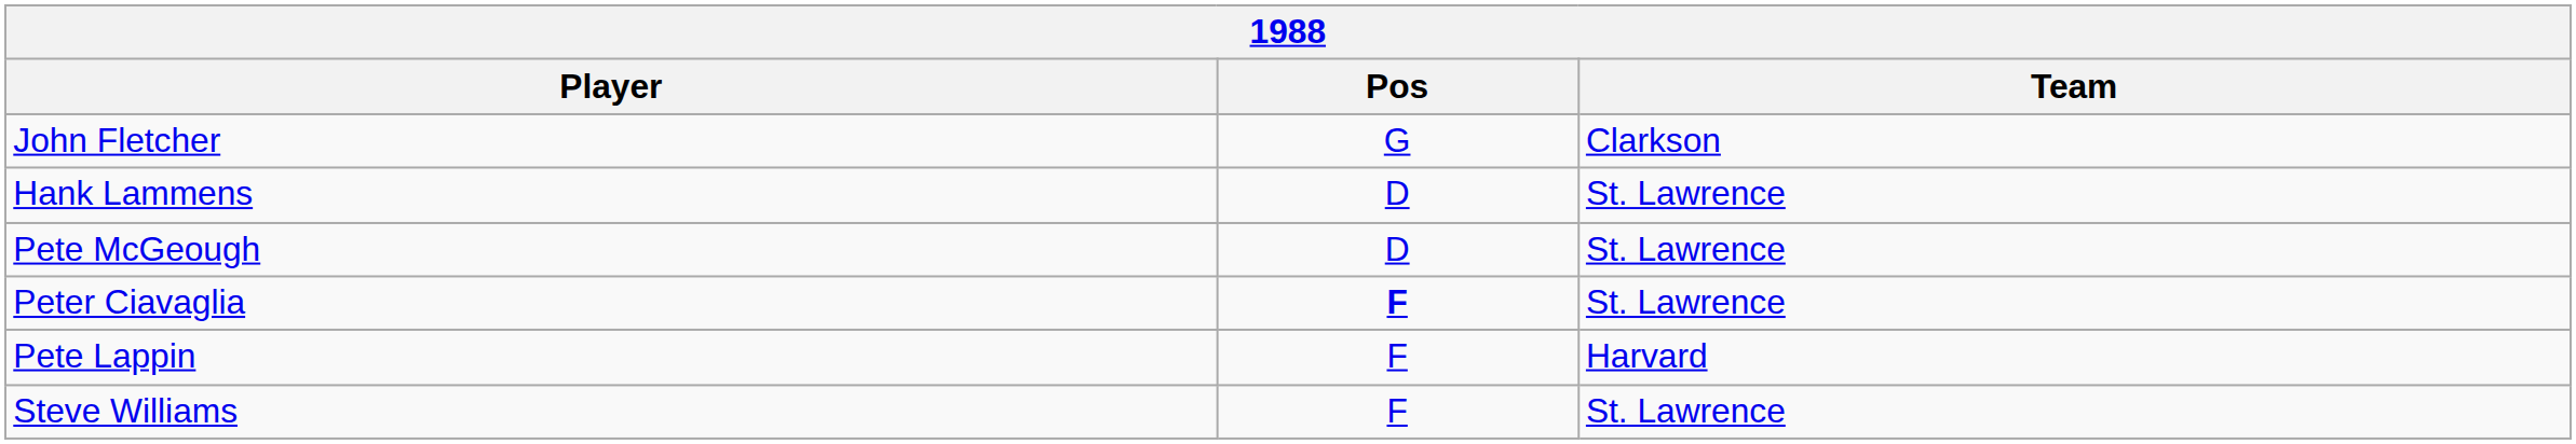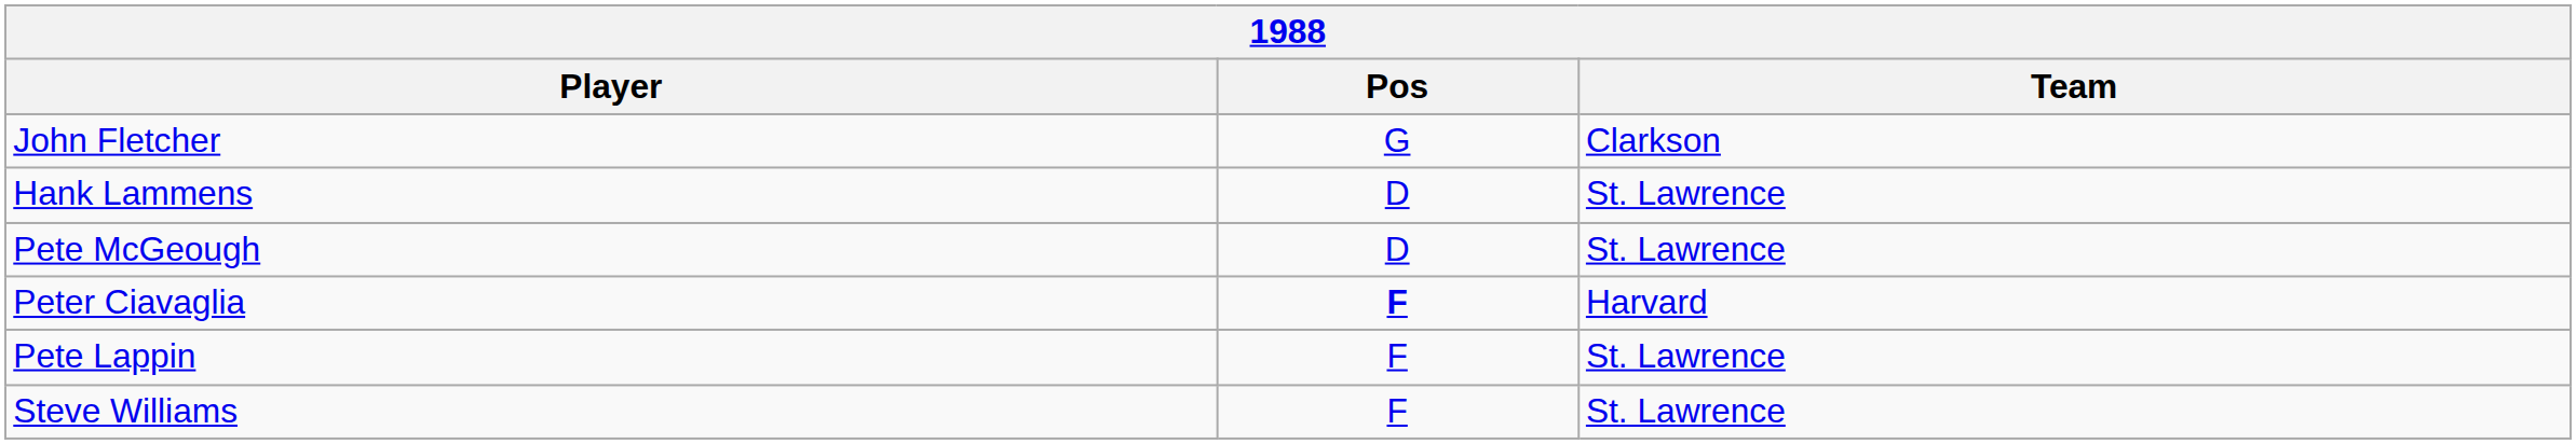 <table class="wikitable" width=95%>
 <tr>
 <th colspan=3><a href='#'>1988</a></th>
 </tr>
 <tr>
 <th>Player</th>
 <th>Pos</th>
 <th>Team</th>
 </tr>
 <tr>
 <td><a href='#'>John Fletcher</a></td>
 <td align=center><a href='#'>G</a></td>
 <td><a href='#'>Clarkson</a></td>
 </tr>
 <tr>
 <td><a href='#'>Hank Lammens</a></td>
 <td align=center><a href='#'>D</a></td>
 <td><a href='#'>St. Lawrence</a></td>
 </tr>
 <tr>
 <td><a href='#'>Pete McGeough</a></td>
 <td align=center><a href='#'>D</a></td>
 <td><a href='#'>St. Lawrence</a></td>
 </tr>
 <tr>
 <td><a href='#'>Peter Ciavaglia</a></td>
 <td align=center><strong><a href='#'>F</a></strong></td>
-<td><a href='#'>St. Lawrence</a></td>
+<td><a href='#'>Harvard</a></td>
 </tr>
 <tr>
 <td><a href='#'>Pete Lappin</a></td>
 <td align=center><a href='#'>F</a></td>
-<td><a href='#'>Harvard</a></td>
+<td><a href='#'>St. Lawrence</a></td>
 </tr>
 <tr>
 <td><a href='#'>Steve Williams</a></td>
 <td align=center><a href='#'>F</a></td>
 <td><a href='#'>St. Lawrence</a></td>
 </tr>
 </table>
